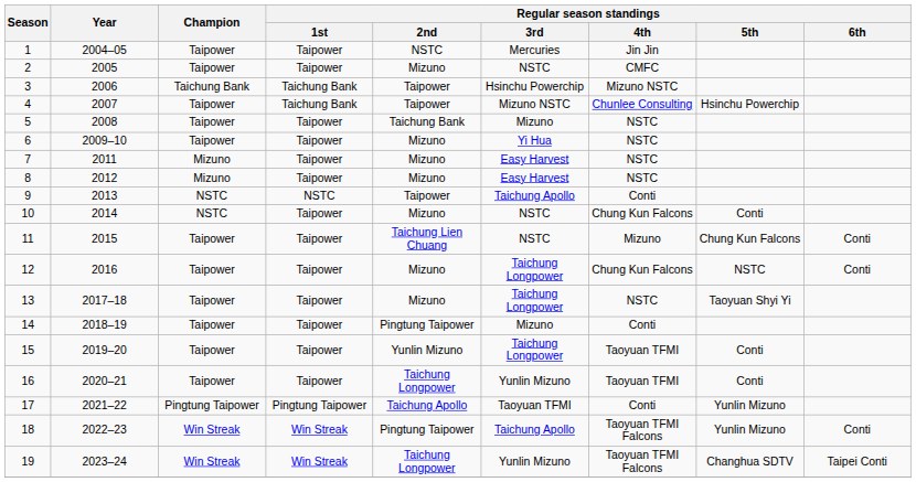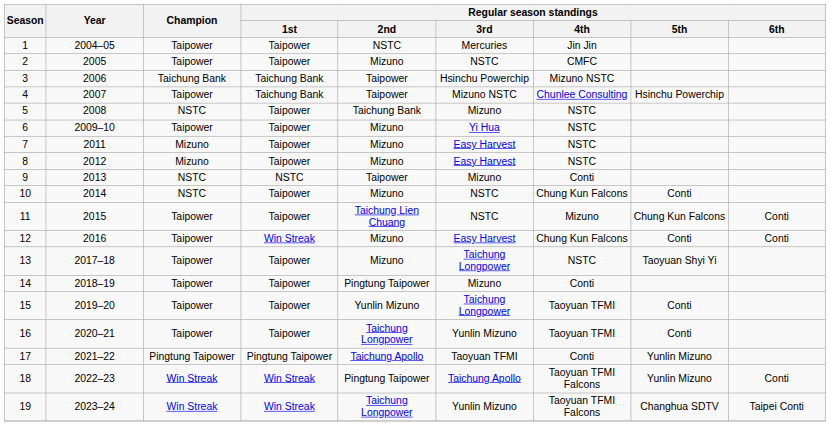 <table class="wikitable" style="width:100%; text-align:center;">
 <tr>
 <th rowspan="2" style="width:4%;">Season</th>
 <th rowspan="2" style="width:12%;">Year</th>
 <th rowspan="2" style="width:12%;">Champion</th>
 <th colspan="6" style="width:72%;">Regular season standings</th>
 </tr>
 <tr>
 <th style="width:12%;">1st</th>
 <th style="width:12%;">2nd</th>
 <th style="width:12%;">3rd</th>
 <th style="width:12%;">4th</th>
 <th style="width:12%;">5th</th>
 <th style="width:12%;">6th</th>
 </tr>
 <tr>
 <td>1</td>
 <td>2004–05</td>
 <td>Taipower</td>
 <td>Taipower</td>
 <td>NSTC</td>
 <td>Mercuries</td>
 <td>Jin Jin</td>
 <td></td>
 <td></td>
 </tr>
 <tr>
 <td>2</td>
 <td>2005</td>
 <td>Taipower</td>
 <td>Taipower</td>
 <td>Mizuno</td>
 <td>NSTC</td>
 <td>CMFC</td>
 <td></td>
 <td></td>
 </tr>
 <tr>
 <td>3</td>
 <td>2006</td>
 <td>Taichung Bank</td>
 <td>Taichung Bank</td>
 <td>Taipower</td>
 <td>Hsinchu Powerchip</td>
 <td>Mizuno NSTC</td>
 <td></td>
 <td></td>
 </tr>
 <tr>
 <td>4</td>
 <td>2007</td>
 <td>Taipower</td>
 <td>Taichung Bank</td>
 <td>Taipower</td>
 <td>Mizuno NSTC</td>
 <td><a href='#'>Chunlee Consulting</a></td>
 <td>Hsinchu Powerchip</td>
 <td></td>
 </tr>
 <tr>
 <td>5</td>
 <td>2008</td>
-<td>Taipower</td>
+<td>NSTC</td>
 <td>Taipower</td>
 <td>Taichung Bank</td>
 <td>Mizuno</td>
 <td>NSTC</td>
 <td></td>
 <td></td>
 </tr>
 <tr>
 <td>6</td>
 <td>2009–10</td>
 <td>Taipower</td>
 <td>Taipower</td>
 <td>Mizuno</td>
 <td><a href='#'>Yi Hua</a></td>
 <td>NSTC</td>
 <td></td>
 <td></td>
 </tr>
 <tr>
 <td>7</td>
 <td>2011</td>
 <td>Mizuno</td>
 <td>Taipower</td>
 <td>Mizuno</td>
 <td><a href='#'>Easy Harvest</a></td>
 <td>NSTC</td>
 <td></td>
 <td></td>
 </tr>
 <tr>
 <td>8</td>
 <td>2012</td>
 <td>Mizuno</td>
 <td>Taipower</td>
 <td>Mizuno</td>
 <td><a href='#'>Easy Harvest</a></td>
 <td>NSTC</td>
 <td></td>
 <td></td>
 </tr>
 <tr>
 <td>9</td>
 <td>2013</td>
 <td>NSTC</td>
 <td>NSTC</td>
 <td>Taipower</td>
-<td><a href='#'>Taichung Apollo</a></td>
+<td>Mizuno</td>
 <td>Conti</td>
 <td></td>
 <td></td>
 </tr>
 <tr>
 <td>10</td>
 <td>2014</td>
 <td>NSTC</td>
 <td>Taipower</td>
 <td>Mizuno</td>
 <td>NSTC</td>
 <td>Chung Kun Falcons</td>
 <td>Conti</td>
 <td></td>
 </tr>
 <tr>
 <td>11</td>
 <td>2015</td>
 <td>Taipower</td>
 <td>Taipower</td>
 <td><a href='#'>Taichung Lien Chuang</a></td>
 <td>NSTC</td>
 <td>Mizuno</td>
 <td>Chung Kun Falcons</td>
 <td>Conti</td>
 </tr>
 <tr>
 <td>12</td>
 <td>2016</td>
 <td>Taipower</td>
-<td>Taipower</td>
+<td><a href='#'>Win Streak</a></td>
 <td>Mizuno</td>
-<td><a href='#'>Taichung Longpower</a></td>
+<td><a href='#'>Easy Harvest</a></td>
 <td>Chung Kun Falcons</td>
-<td>NSTC</td>
+<td>Conti</td>
 <td>Conti</td>
 </tr>
 <tr>
 <td>13</td>
 <td>2017–18</td>
 <td>Taipower</td>
 <td>Taipower</td>
 <td>Mizuno</td>
 <td><a href='#'>Taichung Longpower</a></td>
 <td>NSTC</td>
 <td>Taoyuan Shyi Yi</td>
 <td></td>
 </tr>
 <tr>
 <td>14</td>
 <td>2018–19</td>
 <td>Taipower</td>
 <td>Taipower</td>
 <td>Pingtung Taipower</td>
 <td>Mizuno</td>
 <td>Conti</td>
 <td></td>
 <td></td>
 </tr>
 <tr>
 <td>15</td>
 <td>2019–20</td>
 <td>Taipower</td>
 <td>Taipower</td>
 <td>Yunlin Mizuno</td>
 <td><a href='#'>Taichung Longpower</a></td>
 <td>Taoyuan TFMI</td>
 <td>Conti</td>
 <td></td>
 </tr>
 <tr>
 <td>16</td>
 <td>2020–21</td>
 <td>Taipower</td>
 <td>Taipower</td>
 <td><a href='#'>Taichung Longpower</a></td>
 <td>Yunlin Mizuno</td>
 <td>Taoyuan TFMI</td>
 <td>Conti</td>
 <td></td>
 </tr>
 <tr>
 <td>17</td>
 <td>2021–22</td>
 <td>Pingtung Taipower</td>
 <td>Pingtung Taipower</td>
 <td><a href='#'>Taichung Apollo</a></td>
 <td>Taoyuan TFMI</td>
 <td>Conti</td>
 <td>Yunlin Mizuno</td>
 <td></td>
 </tr>
 <tr>
 <td>18</td>
 <td>2022–23</td>
 <td><a href='#'>Win Streak</a></td>
 <td><a href='#'>Win Streak</a></td>
 <td>Pingtung Taipower</td>
 <td><a href='#'>Taichung Apollo</a></td>
 <td>Taoyuan TFMI Falcons</td>
 <td>Yunlin Mizuno</td>
 <td>Conti</td>
 </tr>
 <tr>
 <td>19</td>
 <td>2023–24</td>
 <td><a href='#'>Win Streak</a></td>
 <td><a href='#'>Win Streak</a></td>
 <td><a href='#'>Taichung Longpower</a></td>
 <td>Yunlin Mizuno</td>
 <td>Taoyuan TFMI Falcons</td>
 <td>Changhua SDTV</td>
 <td>Taipei Conti</td>
 </tr>
 <tr>
 </tr>
 </table>
